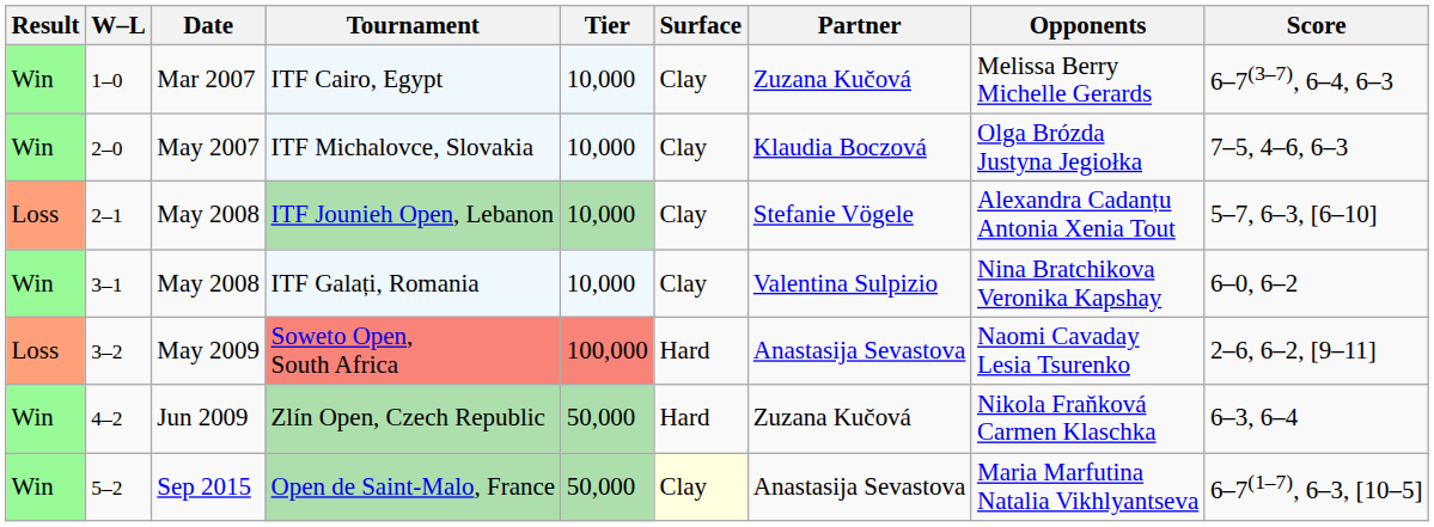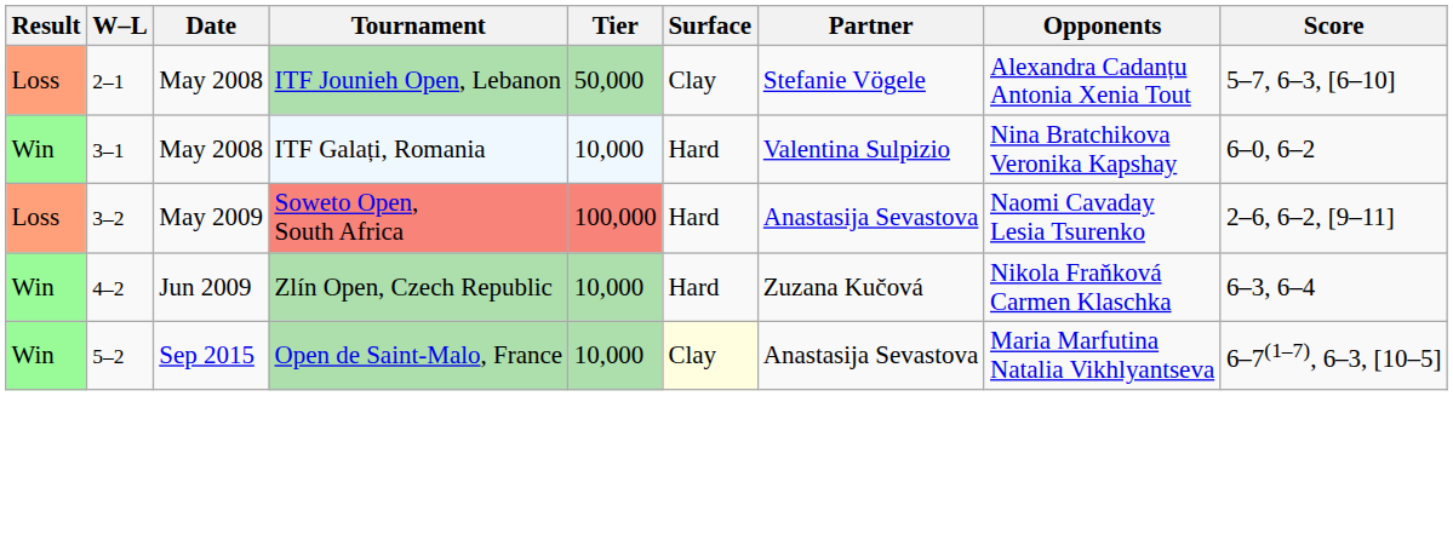 <table class="sortable wikitable">
 <tr>
 <th>Result</th>
 <th class=unsortable>W–L</th>
 <th>Date</th>
 <th>Tournament</th>
 <th>Tier</th>
 <th>Surface</th>
 <th>Partner</th>
 <th>Opponents</th>
 <th class=unsortable>Score</th>
 </tr>
 <tr>
-<td style=background:#98fb98>Win</td>
-<td><small>1–0</small></td>
-<td>Mar 2007</td>
-<td style=background:#f0f8ff>ITF Cairo, Egypt</td>
-<td style=background:#f0f8ff>10,000</td>
-<td>Clay</td>
-<td> <a href='#'>Zuzana Kučová</a></td>
-<td> Melissa Berry <br>  <a href='#'>Michelle Gerards</a></td>
-<td>6–7<sup>(3–7)</sup>, 6–4, 6–3</td>
-</tr>
-<tr>
-<td style=background:#98fb98>Win</td>
-<td><small>2–0</small></td>
-<td>May 2007</td>
-<td style=background:#f0f8ff>ITF Michalovce, Slovakia</td>
-<td style=background:#f0f8ff>10,000</td>
-<td>Clay</td>
-<td> <a href='#'>Klaudia Boczová</a></td>
-<td> <a href='#'>Olga Brózda</a> <br>  <a href='#'>Justyna Jegiołka</a></td>
-<td>7–5, 4–6, 6–3</td>
-</tr>
-<tr>
 <td bgcolor=FFA07A>Loss</td>
 <td><small>2–1</small></td>
 <td>May 2008</td>
 <td style=background:#addfad><a href='#'>ITF Jounieh Open</a>, Lebanon</td>
-<td style=background:#addfad>10,000</td>
+<td style=background:#addfad>50,000</td>
 <td>Clay</td>
 <td> <a href='#'>Stefanie Vögele</a></td>
 <td> <a href='#'>Alexandra Cadanțu</a> <br>  <a href='#'>Antonia Xenia Tout</a></td>
 <td>5–7, 6–3, [6–10]</td>
 </tr>
 <tr>
 <td style=background:#98fb98>Win</td>
 <td><small>3–1</small></td>
 <td>May 2008</td>
 <td style=background:#f0f8ff>ITF Galați, Romania</td>
 <td style=background:#f0f8ff>10,000</td>
-<td>Clay</td>
+<td>Hard</td>
 <td> <a href='#'>Valentina Sulpizio</a></td>
 <td> <a href='#'>Nina Bratchikova</a> <br>  <a href='#'>Veronika Kapshay</a></td>
 <td>6–0, 6–2</td>
 </tr>
 <tr>
 <td bgcolor=FFA07A>Loss</td>
 <td><small>3–2</small></td>
 <td>May 2009</td>
 <td style=background:#f88379><a href='#'>Soweto Open</a>, <br>South Africa</td>
 <td style=background:#f88379>100,000</td>
 <td>Hard</td>
 <td> <a href='#'>Anastasija Sevastova</a></td>
 <td> <a href='#'>Naomi Cavaday</a> <br>  <a href='#'>Lesia Tsurenko</a></td>
 <td>2–6, 6–2, [9–11]</td>
 </tr>
 <tr>
 <td style=background:#98fb98>Win</td>
 <td><small>4–2</small></td>
 <td>Jun 2009</td>
 <td style=background:#addfad>Zlín Open, Czech Republic</td>
-<td style=background:#addfad>50,000</td>
+<td style=background:#addfad>10,000</td>
 <td>Hard</td>
 <td> Zuzana Kučová</td>
 <td> <a href='#'>Nikola Fraňková</a> <br>  <a href='#'>Carmen Klaschka</a></td>
 <td>6–3, 6–4</td>
 </tr>
 <tr>
 <td style=background:#98fb98>Win</td>
 <td><small>5–2</small></td>
 <td><a href='#'>Sep 2015</a></td>
 <td style=background:#addfad><a href='#'>Open de Saint-Malo</a>, France</td>
-<td style=background:#addfad>50,000</td>
+<td style=background:#addfad>10,000</td>
 <td style="background: lightyellow;">Clay</td>
 <td> Anastasija Sevastova</td>
 <td> <a href='#'>Maria Marfutina</a> <br>  <a href='#'>Natalia Vikhlyantseva</a></td>
 <td>6–7<sup>(1–7)</sup>, 6–3, [10–5]</td>
 </tr>
 </table>
